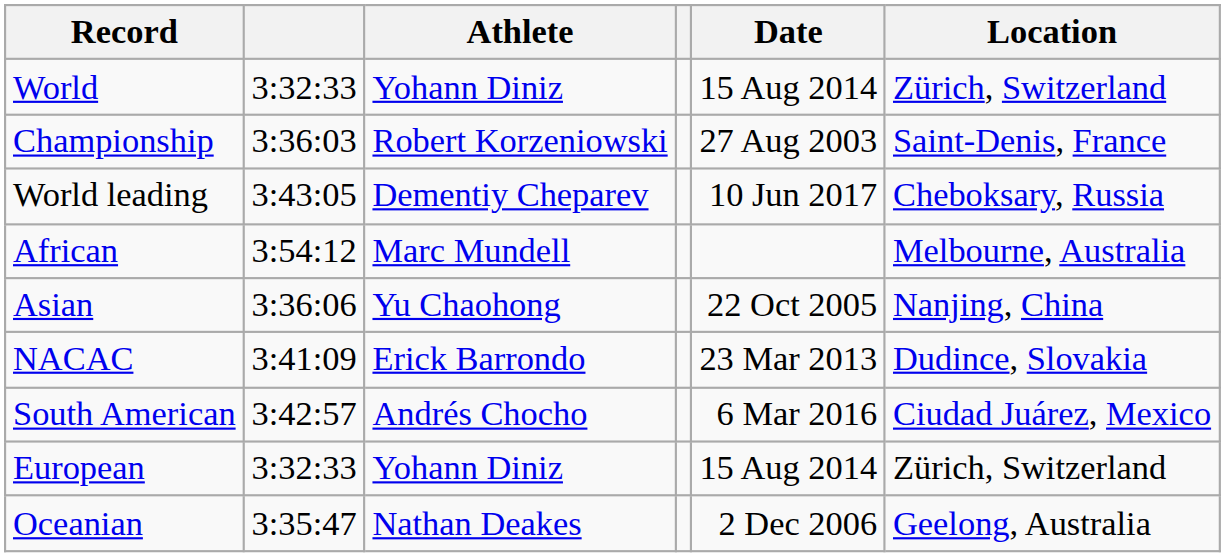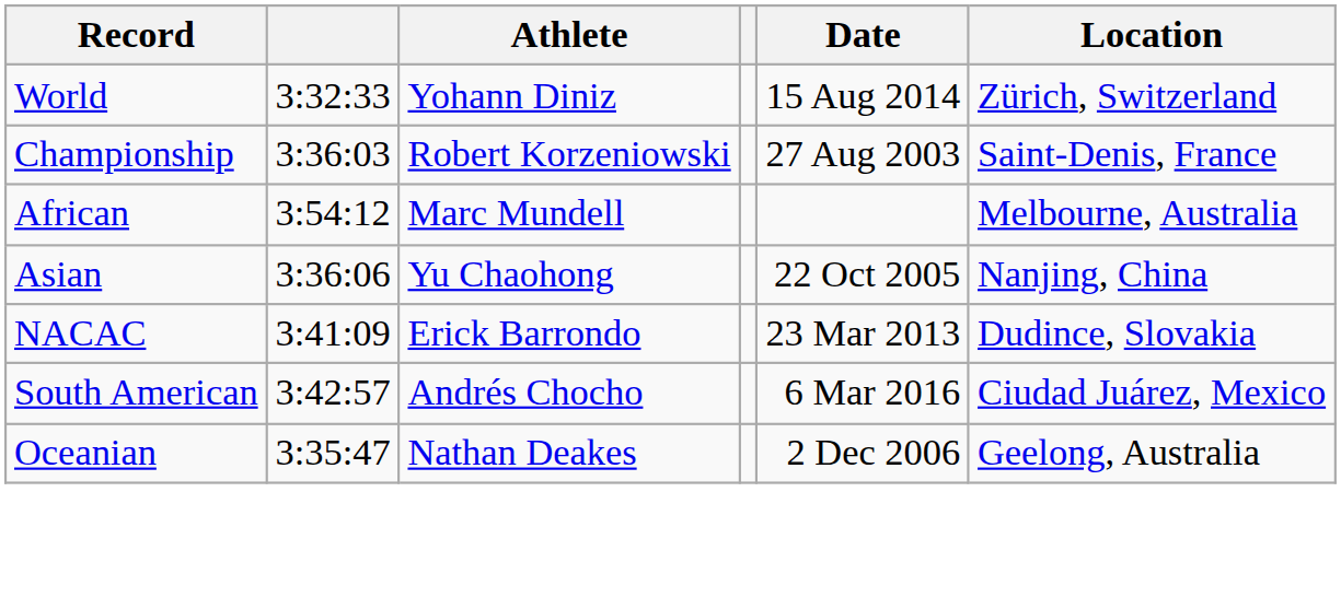 <table class="wikitable">
 <tr>
 <th>Record</th>
 <th></th>
 <th>Athlete</th>
 <th></th>
 <th>Date</th>
 <th>Location</th>
 </tr>
 <tr>
 <td><a href='#'>World</a></td>
 <td>3:32:33</td>
 <td><a href='#'>Yohann Diniz</a></td>
 <td></td>
 <td align=right>15 Aug 2014</td>
 <td><a href='#'>Zürich</a>, <a href='#'>Switzerland</a></td>
 </tr>
 <tr>
 <td><a href='#'>Championship</a></td>
 <td>3:36:03</td>
 <td><a href='#'>Robert Korzeniowski</a></td>
 <td></td>
 <td align=right>27 Aug 2003</td>
 <td><a href='#'>Saint-Denis</a>, <a href='#'>France</a></td>
-</tr>
-<tr>
-<td>World leading</td>
-<td>3:43:05</td>
-<td><a href='#'>Dementiy Cheparev</a></td>
-<td></td>
-<td align=right>10 Jun 2017</td>
-<td><a href='#'>Cheboksary</a>, <a href='#'>Russia</a></td>
 </tr>
 <tr>
 <td><a href='#'>African</a></td>
 <td>3:54:12</td>
 <td><a href='#'>Marc Mundell</a></td>
 <td></td>
 <td align=right></td>
 <td><a href='#'>Melbourne</a>, <a href='#'>Australia</a></td>
 </tr>
 <tr>
 <td><a href='#'>Asian</a></td>
 <td>3:36:06</td>
 <td><a href='#'>Yu Chaohong</a></td>
 <td></td>
 <td align=right>22 Oct 2005</td>
 <td><a href='#'>Nanjing</a>, <a href='#'>China</a></td>
 </tr>
 <tr>
 <td><a href='#'>NACAC</a></td>
 <td>3:41:09</td>
 <td><a href='#'>Erick Barrondo</a></td>
 <td></td>
 <td align=right>23 Mar 2013</td>
 <td><a href='#'>Dudince</a>, <a href='#'>Slovakia</a></td>
 </tr>
 <tr>
 <td><a href='#'>South American</a></td>
 <td>3:42:57</td>
 <td><a href='#'>Andrés Chocho</a></td>
 <td></td>
 <td align=right>6 Mar 2016</td>
 <td><a href='#'>Ciudad Juárez</a>, <a href='#'>Mexico</a></td>
 </tr>
 <tr>
-<td><a href='#'>European</a></td>
-<td>3:32:33</td>
-<td><a href='#'>Yohann Diniz</a></td>
-<td></td>
-<td align=right>15 Aug 2014</td>
-<td>Zürich, Switzerland</td>
-</tr>
-<tr>
 <td><a href='#'>Oceanian</a></td>
 <td>3:35:47</td>
 <td><a href='#'>Nathan Deakes</a></td>
 <td></td>
 <td align=right>2 Dec 2006</td>
 <td><a href='#'>Geelong</a>, Australia</td>
 </tr>
 </table>
